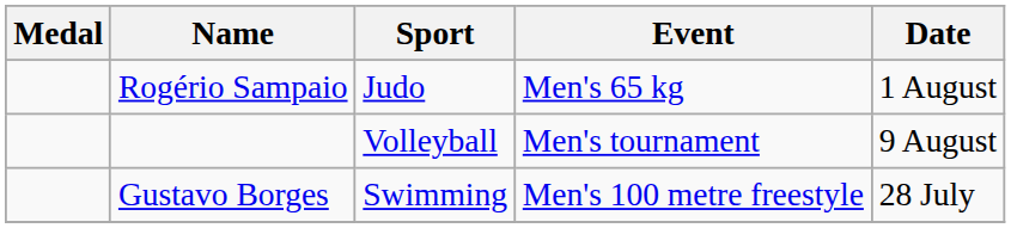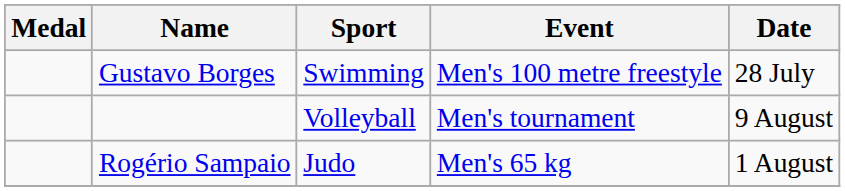 <table class="wikitable sortable"  style="font-size:95%">
 <tr>
 <th>Medal</th>
 <th>Name</th>
 <th>Sport</th>
 <th>Event</th>
 <th>Date</th>
 </tr>
 <tr>
 <td></td>
-<td><a href='#'>Rogério Sampaio</a></td>
-<td><a href='#'>Judo</a></td>
-<td><a href='#'>Men's 65 kg</a></td>
-<td>1 August</td>
+<td><a href='#'>Gustavo Borges</a></td>
+<td><a href='#'>Swimming</a></td>
+<td><a href='#'>Men's 100 metre freestyle</a></td>
+<td>28 July</td>
 </tr>
 <tr>
 <td></td>
 <td><br></td>
 <td><a href='#'>Volleyball</a></td>
 <td><a href='#'>Men's tournament</a></td>
 <td>9 August</td>
 </tr>
 <tr>
 <td></td>
-<td><a href='#'>Gustavo Borges</a></td>
-<td><a href='#'>Swimming</a></td>
-<td><a href='#'>Men's 100 metre freestyle</a></td>
-<td>28 July</td>
+<td><a href='#'>Rogério Sampaio</a></td>
+<td><a href='#'>Judo</a></td>
+<td><a href='#'>Men's 65 kg</a></td>
+<td>1 August</td>
 </tr>
 <tr>
 </tr>
 </table>
